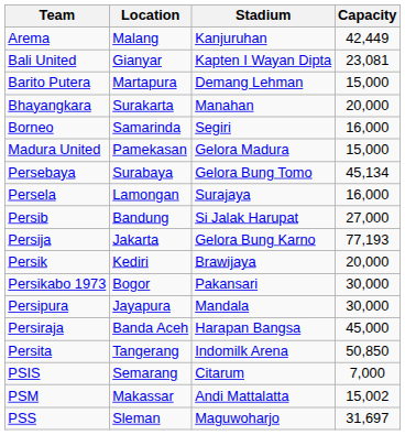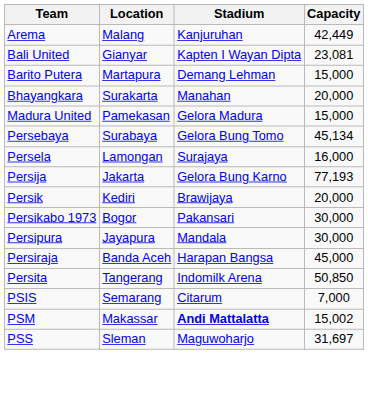 <table class="wikitable sortable">
 <tr>
 <th>Team</th>
 <th>Location</th>
 <th>Stadium</th>
 <th>Capacity</th>
 </tr>
 <tr>
 <td><a href='#'>Arema</a></td>
 <td><a href='#'>Malang</a></td>
 <td><a href='#'>Kanjuruhan</a></td>
 <td align="center">42,449</td>
 </tr>
 <tr>
 <td><a href='#'>Bali United</a></td>
 <td><a href='#'>Gianyar</a></td>
 <td><a href='#'>Kapten I Wayan Dipta</a></td>
 <td align="center">23,081</td>
 </tr>
 <tr>
 <td><a href='#'>Barito Putera</a></td>
 <td><a href='#'>Martapura</a></td>
 <td><a href='#'>Demang Lehman</a></td>
 <td align="center">15,000</td>
 </tr>
 <tr>
 <td><a href='#'>Bhayangkara</a></td>
 <td><a href='#'>Surakarta</a></td>
 <td><a href='#'>Manahan</a></td>
 <td align="center">20,000</td>
 </tr>
 <tr>
-<td><a href='#'>Borneo</a></td>
-<td><a href='#'>Samarinda</a></td>
-<td><a href='#'>Segiri</a></td>
-<td align="center">16,000</td>
-</tr>
-<tr>
 <td><a href='#'>Madura United</a></td>
 <td><a href='#'>Pamekasan</a></td>
 <td><a href='#'>Gelora Madura</a></td>
 <td align="center">15,000</td>
 </tr>
 <tr>
 <td><a href='#'>Persebaya</a></td>
 <td><a href='#'>Surabaya</a></td>
 <td><a href='#'>Gelora Bung Tomo</a></td>
 <td align="center">45,134</td>
 </tr>
 <tr>
 <td><a href='#'>Persela</a></td>
 <td><a href='#'>Lamongan</a></td>
 <td><a href='#'>Surajaya</a></td>
 <td align="center">16,000</td>
-</tr>
-<tr>
-<td><a href='#'>Persib</a></td>
-<td><a href='#'>Bandung</a></td>
-<td><a href='#'>Si Jalak Harupat</a></td>
-<td align="center">27,000</td>
 </tr>
 <tr>
 <td><a href='#'>Persija</a></td>
 <td><a href='#'>Jakarta</a></td>
 <td><a href='#'>Gelora Bung Karno</a></td>
 <td align="center">77,193</td>
 </tr>
 <tr>
 <td><a href='#'>Persik</a></td>
 <td><a href='#'>Kediri</a></td>
 <td><a href='#'>Brawijaya</a></td>
 <td align="center">20,000</td>
 </tr>
 <tr>
 <td><a href='#'>Persikabo 1973</a></td>
 <td><a href='#'>Bogor</a></td>
 <td><a href='#'>Pakansari</a></td>
 <td align="center">30,000</td>
 </tr>
 <tr>
 <td><a href='#'>Persipura</a></td>
 <td><a href='#'>Jayapura</a></td>
 <td><a href='#'>Mandala</a></td>
 <td align="center">30,000</td>
 </tr>
 <tr>
 <td><a href='#'>Persiraja</a></td>
 <td><a href='#'>Banda Aceh</a></td>
 <td><a href='#'>Harapan Bangsa</a></td>
 <td align="center">45,000</td>
 </tr>
 <tr>
 <td><a href='#'>Persita</a></td>
 <td><a href='#'>Tangerang</a></td>
 <td><a href='#'>Indomilk Arena</a></td>
 <td align="center">50,850</td>
 </tr>
 <tr>
 <td><a href='#'>PSIS</a></td>
 <td><a href='#'>Semarang</a></td>
 <td><a href='#'>Citarum</a></td>
 <td align="center">7,000</td>
 </tr>
 <tr>
 <td><a href='#'>PSM</a></td>
 <td><a href='#'>Makassar</a></td>
-<td><a href='#'>Andi Mattalatta</a></td>
+<td><strong><a href='#'>Andi Mattalatta</a></strong></td>
 <td align="center">15,002</td>
 </tr>
 <tr>
 <td><a href='#'>PSS</a></td>
 <td><a href='#'>Sleman</a></td>
 <td><a href='#'>Maguwoharjo</a></td>
 <td align="center">31,697</td>
 </tr>
 </table>
